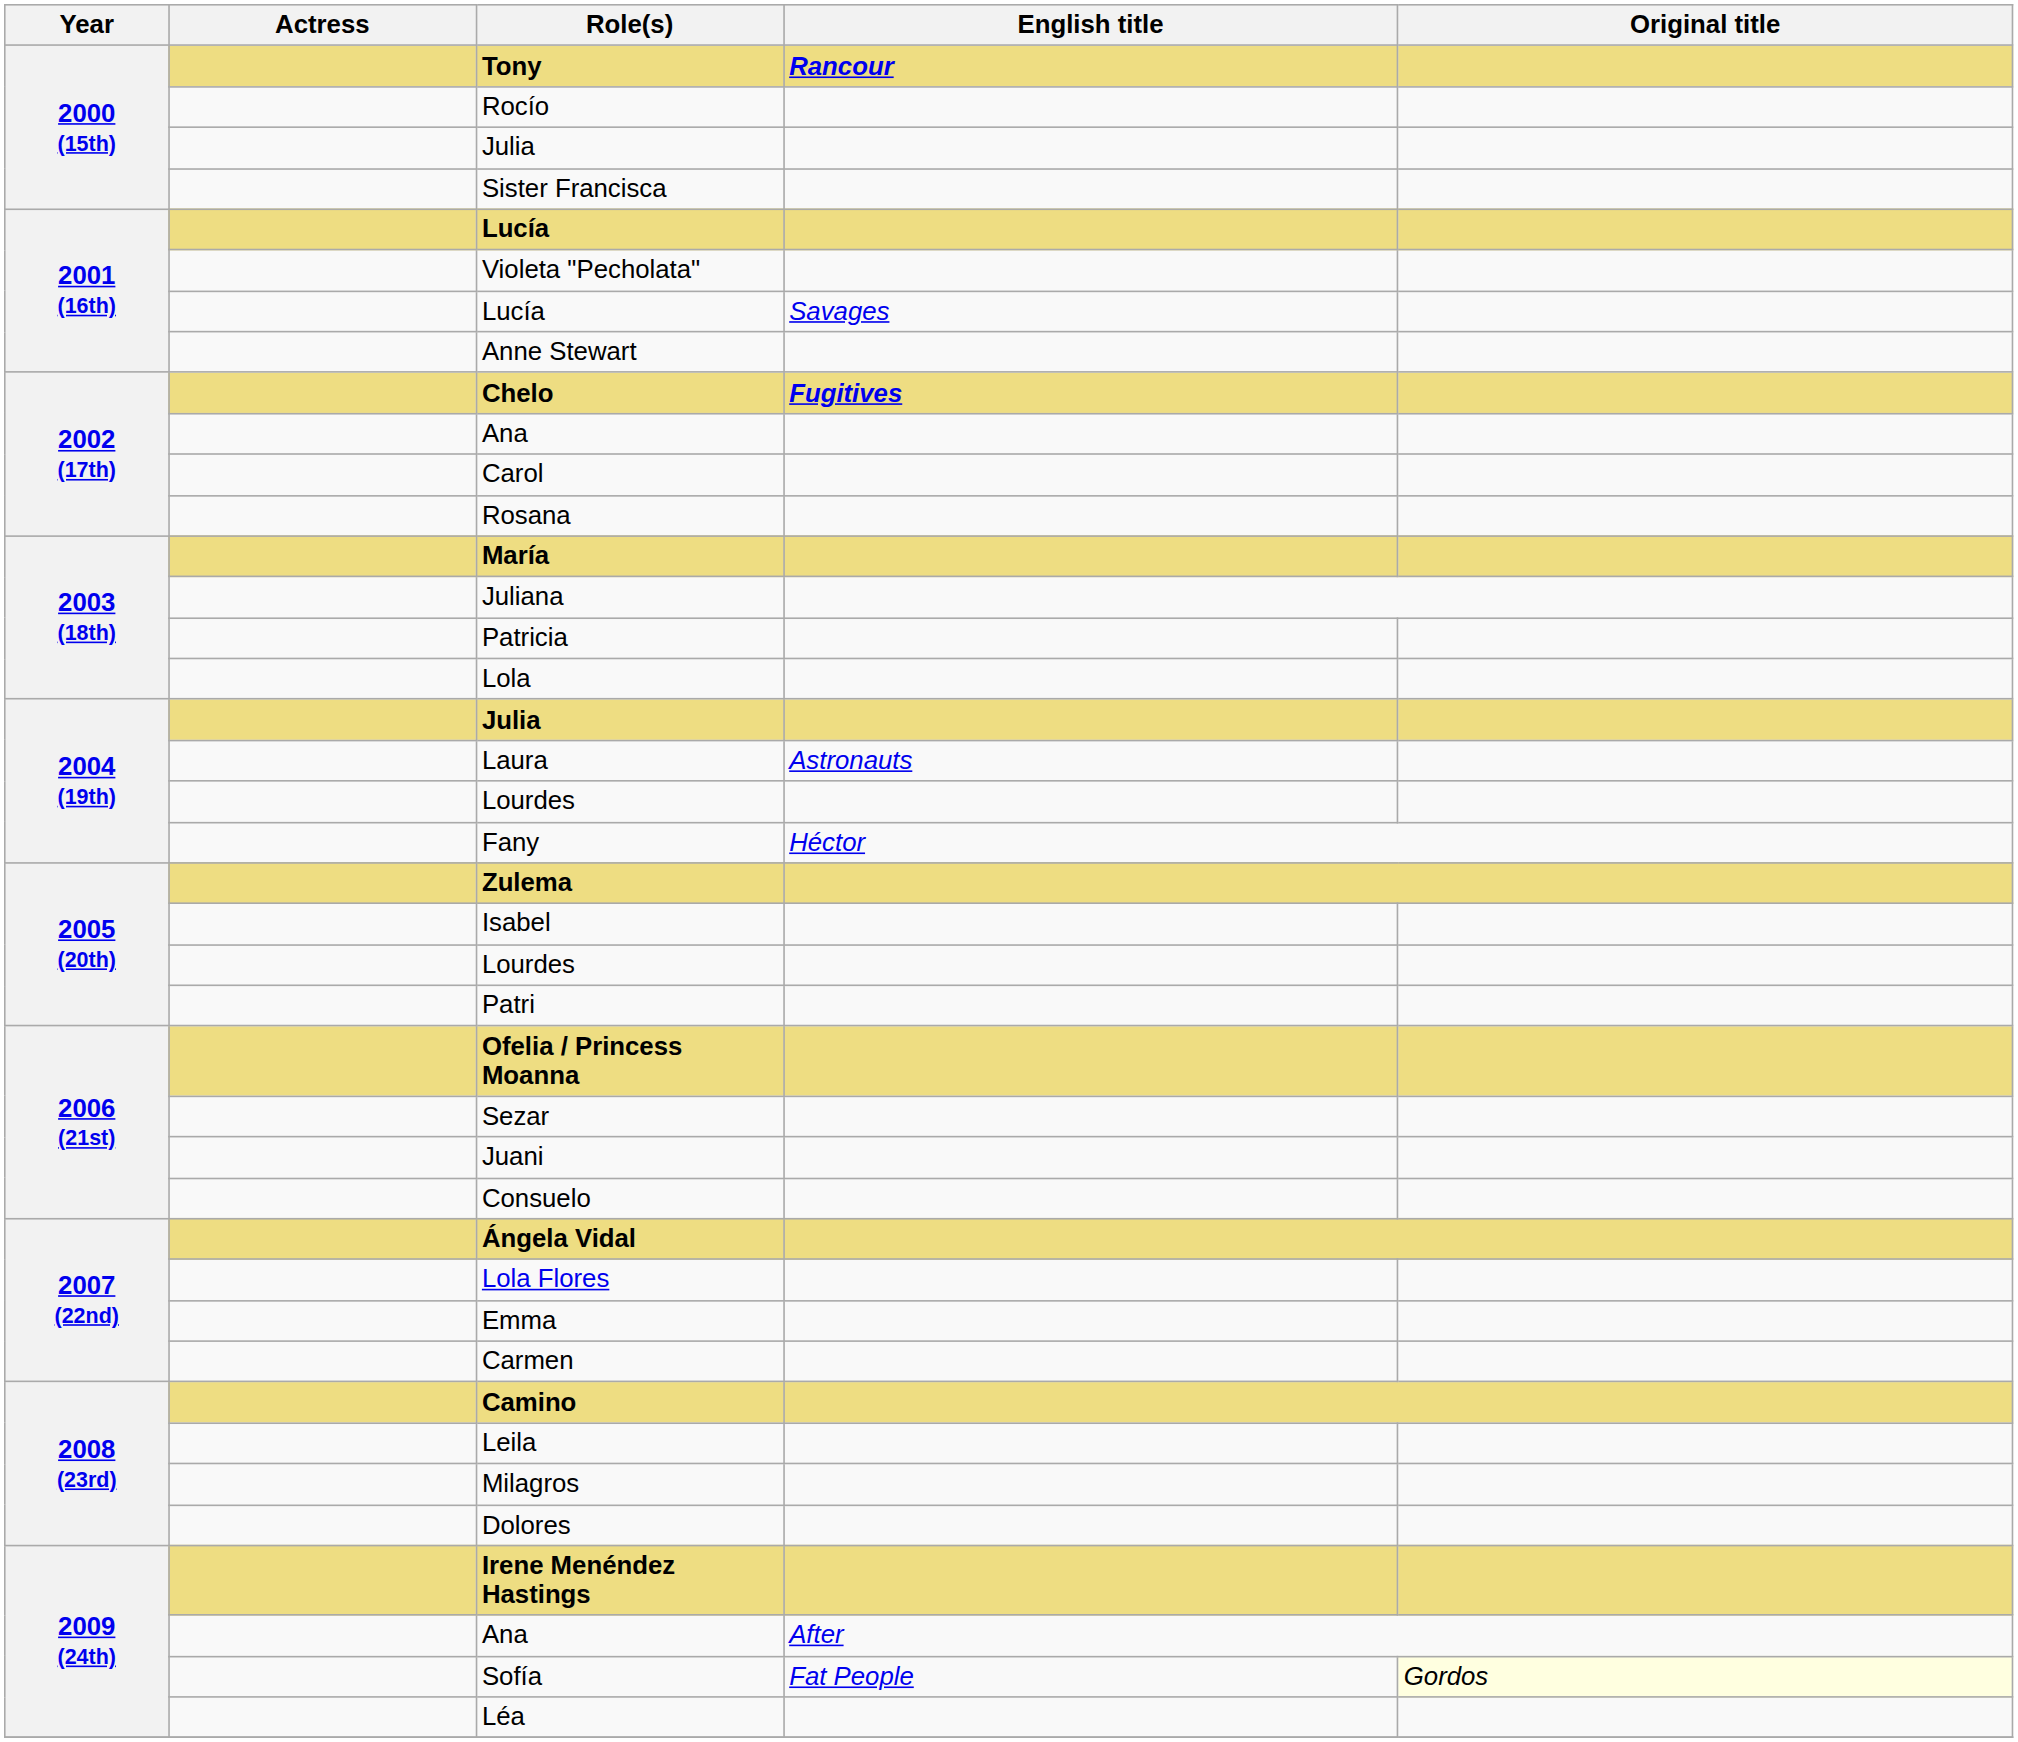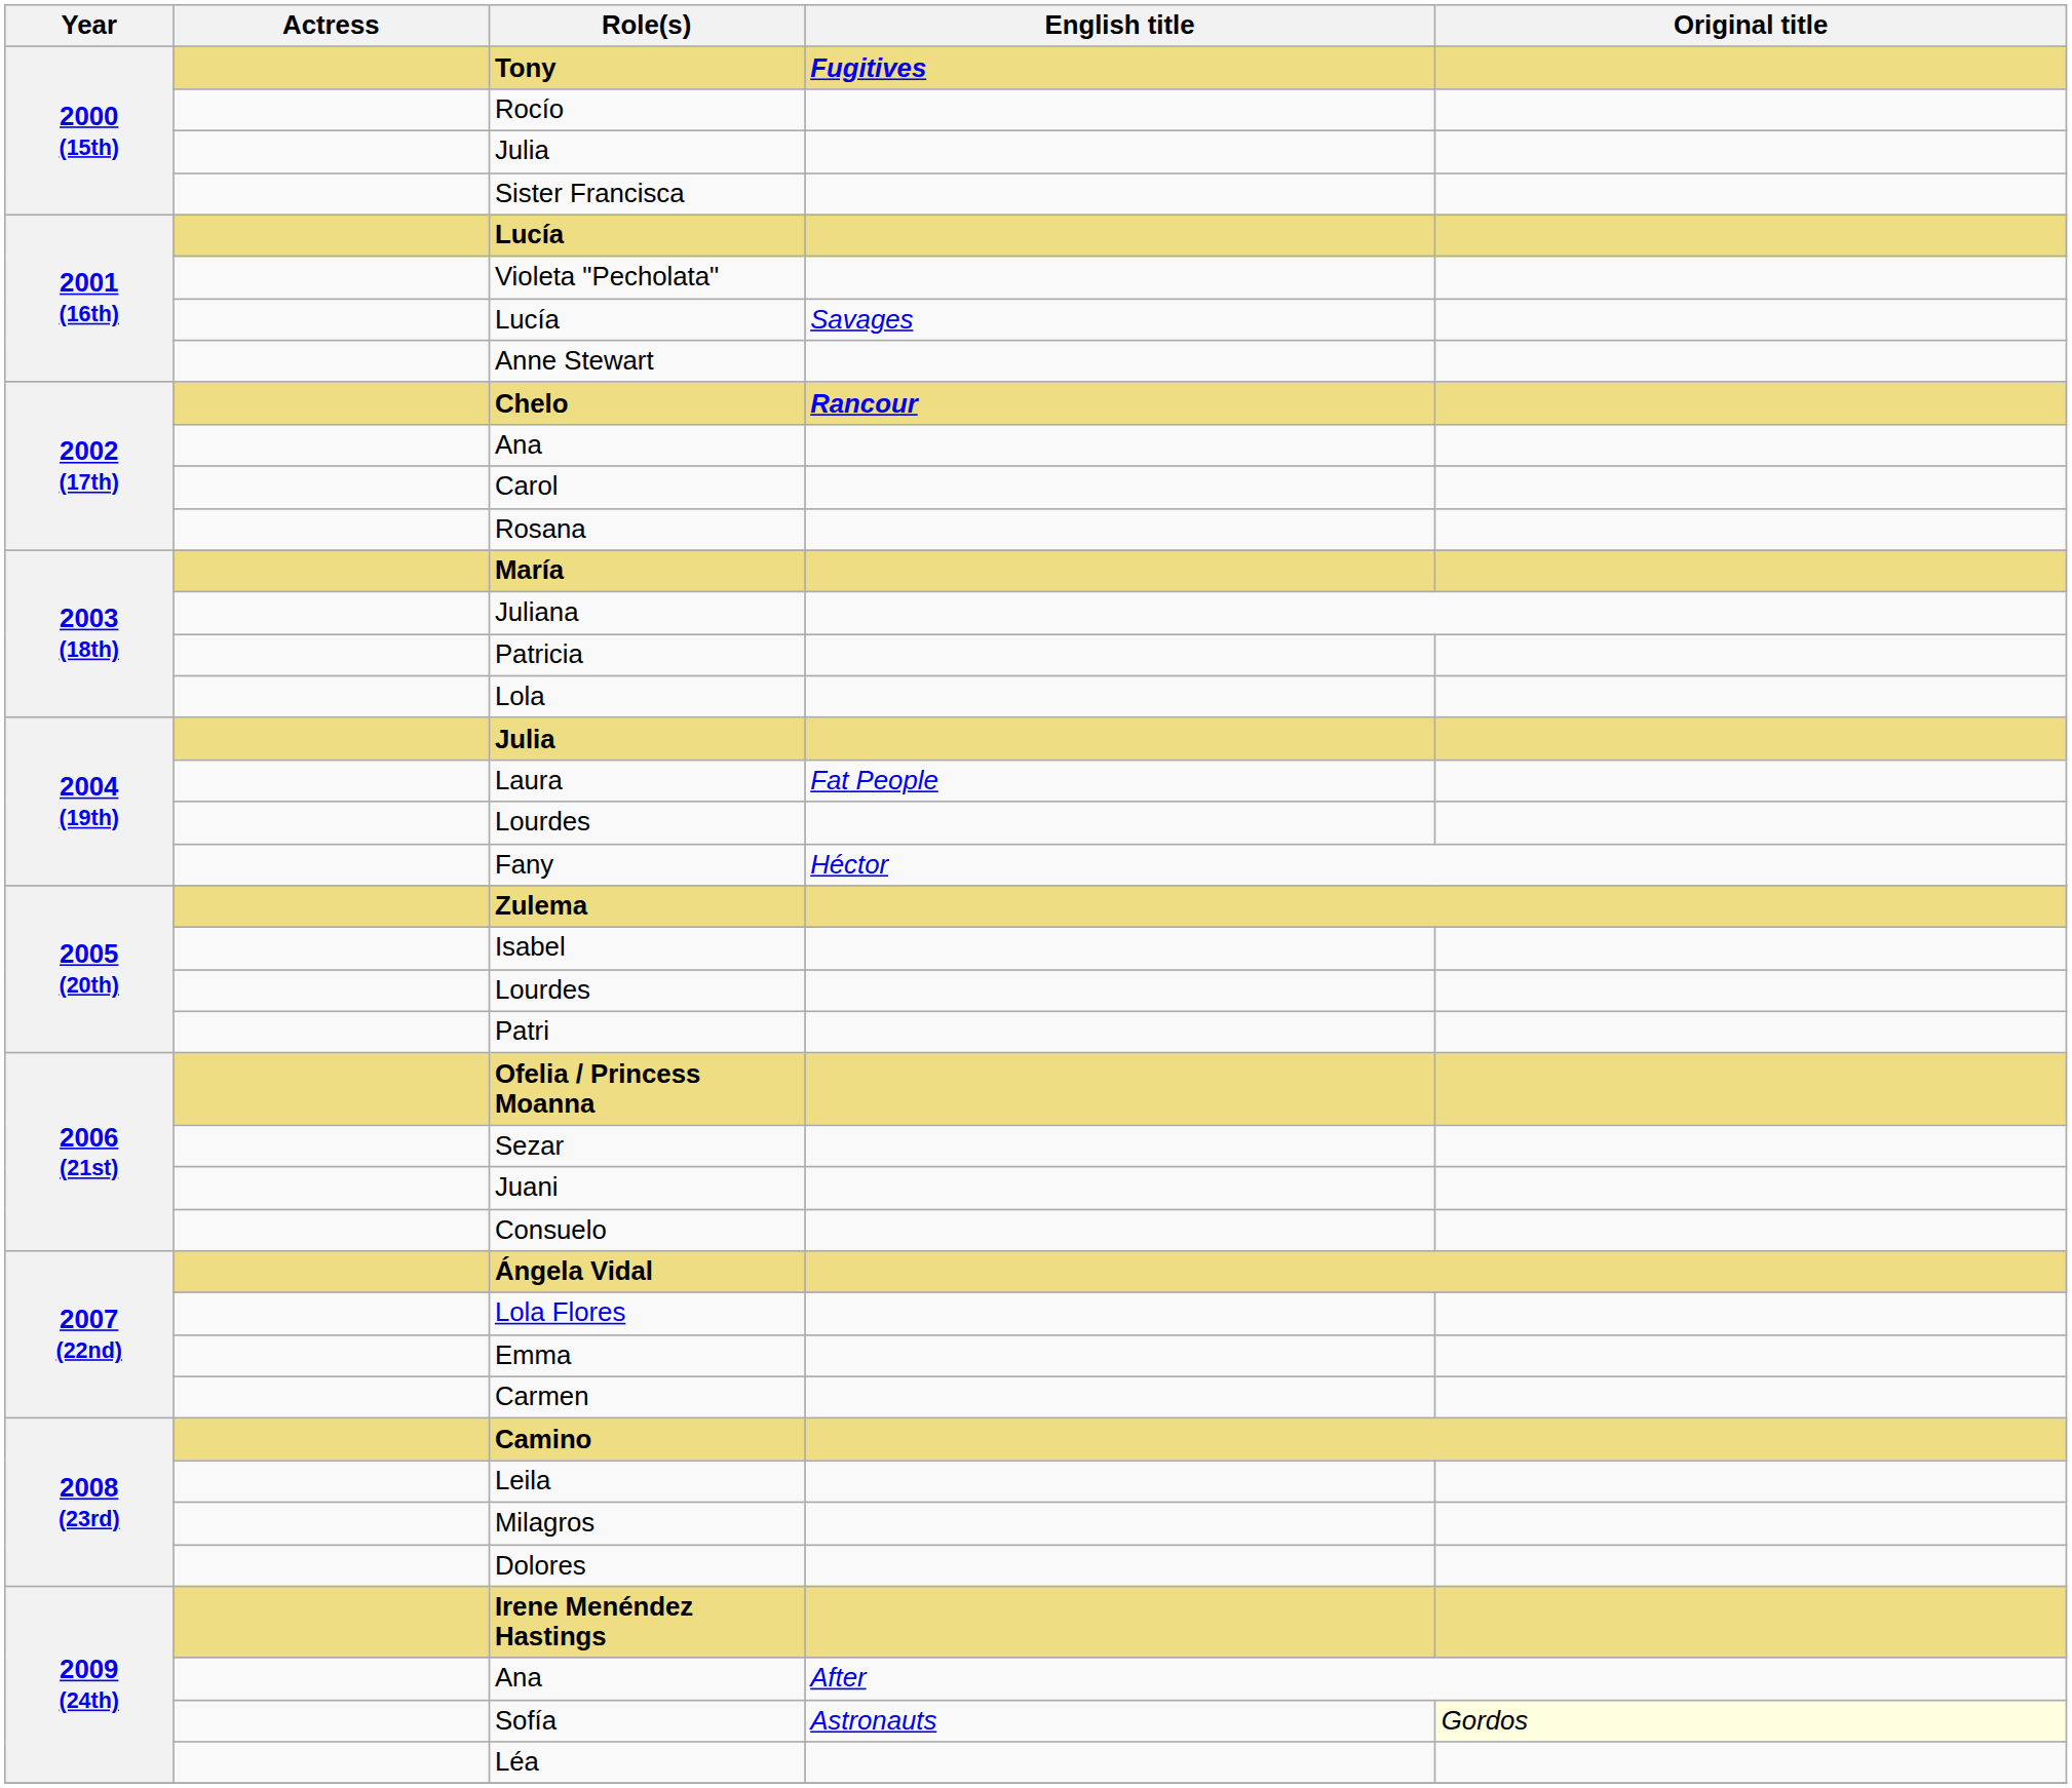 <table class="wikitable sortable" style="text-align:left;">
 <tr>
 <th scope="col" style="width:8%;">Year</th>
 <th scope="col" style="width:15%;">Actress</th>
 <th scope="col" style="width:15%;">Role(s)</th>
 <th scope="col" style="width:30%;">English title</th>
 <th scope="col" style="width:30%;">Original title</th>
 </tr>
 <tr>
 <th scope="row" rowspan=4 style="text-align:center"><a href='#'>2000</a> <br><small><a href='#'>(15th)</a></small></th>
 <td style="background:#eedd82;"><strong> </strong></td>
 <td style="background:#eedd82;"><strong>Tony</strong></td>
-<td style="background:#eedd82;"><strong><em><a href='#'>Rancour</a></em></strong></td>
+<td style="background:#eedd82;"><strong><em><a href='#'>Fugitives</a></em></strong></td>
 <td style="background:#eedd82;"><strong><em></em></strong></td>
 </tr>
 <tr>
 <td></td>
 <td>Rocío</td>
 <td><em></em></td>
 <td><em></em></td>
 </tr>
 <tr>
 <td></td>
 <td>Julia</td>
 <td><em></em></td>
 <td><em></em></td>
 </tr>
 <tr>
 <td></td>
 <td>Sister Francisca</td>
 <td><em></em></td>
 <td><em></em></td>
 </tr>
 <tr>
 <th scope="row" rowspan=4 style="text-align:center"><a href='#'>2001</a> <br><small><a href='#'>(16th)</a></small></th>
 <td style="background:#eedd82;"><strong> </strong></td>
 <td style="background:#eedd82;"><strong>Lucía</strong></td>
 <td style="background:#eedd82;"><strong><em></em></strong></td>
 <td style="background:#eedd82;"><strong><em></em></strong></td>
 </tr>
 <tr>
 <td></td>
 <td>Violeta "Pecholata"</td>
 <td><em></em></td>
 <td><em></em></td>
 </tr>
 <tr>
 <td></td>
 <td>Lucía</td>
 <td><em><a href='#'>Savages</a></em></td>
 <td><em></em></td>
 </tr>
 <tr>
 <td></td>
 <td>Anne Stewart</td>
 <td><em></em></td>
 <td><em></em></td>
 </tr>
 <tr>
 <th scope="row" rowspan=4 style="text-align:center"><a href='#'>2002</a> <br><small><a href='#'>(17th)</a></small></th>
 <td style="background:#eedd82;"><strong> </strong></td>
 <td style="background:#eedd82;"><strong>Chelo</strong></td>
-<td style="background:#eedd82;"><strong><em><a href='#'>Fugitives</a></em></strong></td>
+<td style="background:#eedd82;"><strong><em><a href='#'>Rancour</a></em></strong></td>
 <td style="background:#eedd82;"><strong><em></em></strong></td>
 </tr>
 <tr>
 <td></td>
 <td>Ana</td>
 <td><em></em></td>
 <td><em></em></td>
 </tr>
 <tr>
 <td></td>
 <td>Carol</td>
 <td><em></em></td>
 <td><em></em></td>
 </tr>
 <tr>
 <td></td>
 <td>Rosana</td>
 <td><em></em></td>
 <td><em></em></td>
 </tr>
 <tr>
 <th scope="row" rowspan=4 style="text-align:center"><a href='#'>2003</a> <br><small><a href='#'>(18th)</a></small></th>
 <td style="background:#eedd82;"><strong> </strong></td>
 <td style="background:#eedd82;"><strong>María</strong></td>
 <td style="background:#eedd82;"><strong><em></em></strong></td>
 <td style="background:#eedd82;"><em></em></td>
 </tr>
 <tr>
 <td></td>
 <td>Juliana</td>
 <td colspan="2"><em></em></td>
 </tr>
 <tr>
 <td></td>
 <td>Patricia</td>
 <td><em></em></td>
 <td><em></em></td>
 </tr>
 <tr>
 <td></td>
 <td>Lola</td>
 <td><em></em></td>
 <td><em></em></td>
 </tr>
 <tr>
 <th scope="row" rowspan=4 style="text-align:center"><a href='#'>2004</a> <br><small><a href='#'>(19th)</a></small></th>
 <td style="background:#eedd82;"><strong> </strong></td>
 <td style="background:#eedd82;"><strong>Julia</strong></td>
 <td style="background:#eedd82;"><strong><em></em></strong></td>
 <td style="background:#eedd82;"><strong><em></em></strong></td>
 </tr>
 <tr>
 <td></td>
 <td>Laura</td>
-<td><em><a href='#'>Astronauts</a></em></td>
+<td><em><a href='#'>Fat People</a></em></td>
 <td><em></em></td>
 </tr>
 <tr>
 <td></td>
 <td>Lourdes</td>
 <td><em></em></td>
 <td><em></em></td>
 </tr>
 <tr>
 <td></td>
 <td>Fany</td>
 <td colspan="2"><em><a href='#'>Héctor</a></em></td>
 </tr>
 <tr>
 <th scope="row" rowspan=4 style="text-align:center"><a href='#'>2005</a> <br><small><a href='#'>(20th)</a></small></th>
 <td style="background:#eedd82;"><strong> </strong></td>
 <td style="background:#eedd82;"><strong>Zulema</strong></td>
 <td colspan="2" style="background:#eedd82;"><strong><em></em></strong></td>
 </tr>
 <tr>
 <td></td>
 <td>Isabel</td>
 <td><em></em></td>
 <td><em></em></td>
 </tr>
 <tr>
 <td></td>
 <td>Lourdes</td>
 <td><em></em></td>
 <td><em></em></td>
 </tr>
 <tr>
 <td></td>
 <td>Patri</td>
 <td><em></em></td>
 <td><em></em></td>
 </tr>
 <tr>
 <th scope="row" rowspan=4 style="text-align:center"><a href='#'>2006</a> <br><small><a href='#'>(21st)</a></small></th>
 <td style="background:#eedd82;"><strong> </strong></td>
 <td style="background:#eedd82;"><strong>Ofelia / Princess Moanna</strong></td>
 <td style="background:#eedd82;"><strong><em></em></strong></td>
 <td style="background:#eedd82;"><strong><em></em></strong></td>
 </tr>
 <tr>
 <td></td>
 <td>Sezar</td>
 <td><em></em></td>
 <td><em></em></td>
 </tr>
 <tr>
 <td></td>
 <td>Juani</td>
 <td><em></em></td>
 <td><em></em></td>
 </tr>
 <tr>
 <td></td>
 <td>Consuelo</td>
 <td><em></em></td>
 <td><em></em></td>
 </tr>
 <tr>
 <th scope="row" rowspan=4 style="text-align:center"><a href='#'>2007</a> <br><small><a href='#'>(22nd)</a></small></th>
 <td style="background:#eedd82;"><strong> </strong></td>
 <td style="background:#eedd82;"><strong>Ángela Vidal</strong></td>
 <td colspan="2" style="background:#eedd82;"><strong><em></em></strong></td>
 </tr>
 <tr>
 <td></td>
 <td><a href='#'>Lola Flores</a></td>
 <td><em></em></td>
 <td><em></em></td>
 </tr>
 <tr>
 <td></td>
 <td>Emma</td>
 <td><em></em></td>
 <td><em></em></td>
 </tr>
 <tr>
 <td></td>
 <td>Carmen</td>
 <td><em></em></td>
 <td><em></em></td>
 </tr>
 <tr>
 <th scope="row" rowspan=4 style="text-align:center"><a href='#'>2008</a> <br><small><a href='#'>(23rd)</a></small></th>
 <td style="background:#eedd82;"><strong> </strong></td>
 <td style="background:#eedd82;"><strong>Camino</strong></td>
 <td colspan="2" style="background:#eedd82;"><strong><em></em></strong></td>
 </tr>
 <tr>
 <td></td>
 <td>Leila</td>
 <td><em></em></td>
 <td><em></em></td>
 </tr>
 <tr>
 <td></td>
 <td>Milagros</td>
 <td><em></em></td>
 <td><em></em></td>
 </tr>
 <tr>
 <td></td>
 <td>Dolores</td>
 <td><em></em></td>
 <td><em></em></td>
 </tr>
 <tr>
 <th scope="row" rowspan=4 style="text-align:center"><a href='#'>2009</a> <br><small><a href='#'>(24th)</a></small></th>
 <td style="background:#eedd82;"><strong> </strong></td>
 <td style="background:#eedd82;"><strong>Irene Menéndez Hastings</strong></td>
 <td style="background:#eedd82;"><strong><em></em></strong></td>
 <td style="background:#eedd82;"><strong><em></em></strong></td>
 </tr>
 <tr>
 <td></td>
 <td>Ana</td>
 <td colspan="2"><em><a href='#'>After</a></em></td>
 </tr>
 <tr>
 <td></td>
 <td>Sofía</td>
-<td><em><a href='#'>Fat People</a></em></td>
+<td><em><a href='#'>Astronauts</a></em></td>
 <td style="background: lightyellow;"><em>Gordos</em></td>
 </tr>
 <tr>
 <td></td>
 <td>Léa</td>
 <td><em></em></td>
 <td><em></em></td>
 </tr>
 <tr>
 </tr>
 </table>
